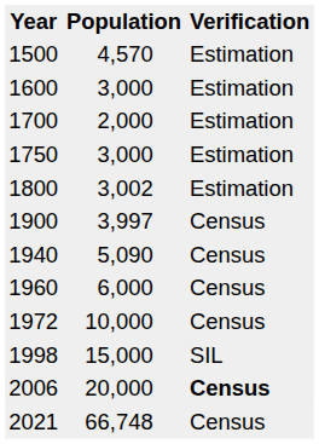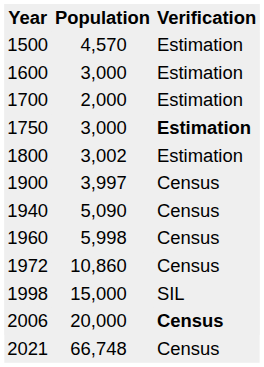 <table border="0" border="black" cellpadding="3" cellspacing="0" style="float:right; background:#efefef;">
 <tr style="background:#efefef;">
 <th>Year</th>
 <th>Population</th>
 <th>Verification</th>
 </tr>
 <tr style="background:#efefef;">
 <td>1500</td>
 <td>     4,570</td>
 <td>Estimation</td>
 </tr>
 <tr style="background:#efefef;">
 <td>1600</td>
 <td>     3,000</td>
 <td>Estimation</td>
 </tr>
 <tr style="background:#efefef;">
 <td>1700</td>
 <td>     2,000</td>
 <td>Estimation</td>
 </tr>
 <tr style="background:#efefef;">
 <td>1750</td>
 <td>     3,000</td>
-<td>Estimation</td>
+<td><strong>Estimation</strong></td>
 </tr>
 <tr style="background:#efefef;">
 <td>1800</td>
 <td>     3,002</td>
 <td>Estimation</td>
 </tr>
 <tr style="background:#efefef;">
 <td>1900</td>
 <td>     3,997</td>
 <td>Census</td>
 </tr>
 <tr style="background:#efefef;">
 <td>1940</td>
 <td>     5,090</td>
 <td>Census</td>
 </tr>
 <tr style="background:#efefef;">
 <td>1960</td>
-<td>     6,000</td>
+<td>     5,998</td>
 <td>Census</td>
 </tr>
 <tr style="background:#efefef;">
 <td>1972</td>
-<td>   10,000</td>
+<td>   10,860</td>
 <td>Census</td>
 </tr>
 <tr style="background:#efefef;">
 <td>1998</td>
 <td>   15,000</td>
 <td>SIL</td>
 </tr>
 <tr style="background:#efefef;">
 <td>2006</td>
 <td>   20,000</td>
 <td><strong>Census</strong></td>
 </tr>
 <tr>
 <td>2021</td>
 <td>   66,748</td>
 <td>Census</td>
 </tr>
 </table>
